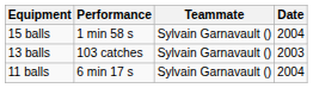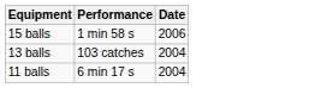 <table class="wikitable">
 <tr>
 <th>Equipment</th>
 <th>Performance</th>
-<th>Teammate</th>
 <th>Date</th>
 </tr>
 <tr>
 <td>15 balls</td>
 <td>1 min 58 s</td>
-<td>Sylvain Garnavault ()</td>
-<td>2004</td>
+<td>2006</td>
 </tr>
 <tr>
 <td>13 balls</td>
 <td>103 catches</td>
-<td>Sylvain Garnavault ()</td>
-<td>2003</td>
+<td>2004</td>
 </tr>
 <tr>
 <td>11 balls</td>
 <td>6 min 17 s</td>
-<td>Sylvain Garnavault ()</td>
 <td>2004</td>
 </tr>
 </table>
